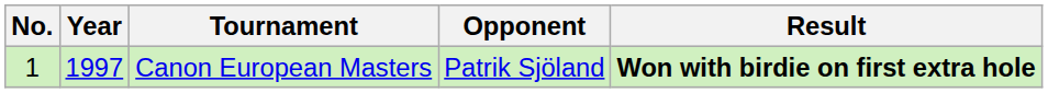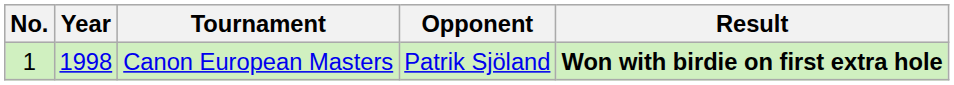 <table class="wikitable" style="font-size:95%;">
 <tr>
 <th>No.</th>
 <th>Year</th>
 <th>Tournament</th>
 <th>Opponent</th>
 <th>Result</th>
 </tr>
 <tr style="background:#D0F0C0;">
 <td align=center>1</td>
-<td><a href='#'>1997</a></td>
+<td><a href='#'>1998</a></td>
 <td><a href='#'>Canon European Masters</a></td>
 <td> <a href='#'>Patrik Sjöland</a></td>
 <td><strong>Won with birdie on first extra hole</strong></td>
 </tr>
 </table>
